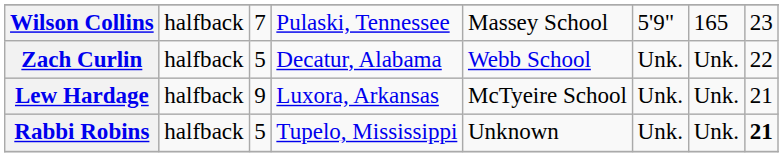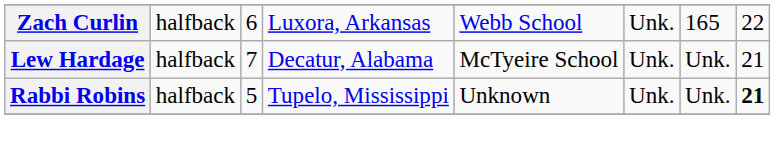 <table class="wikitable sortable plainrowheaders">
 <tr>
 </tr>
 <tr>
-<th scope="row"><a href='#'>Wilson Collins</a></th>
-<td>halfback</td>
-<td>7</td>
-<td><a href='#'>Pulaski, Tennessee</a></td>
-<td>Massey School</td>
-<td>5'9"</td>
-<td>165</td>
-<td>23</td>
-</tr>
-<tr>
 <th scope="row"><a href='#'>Zach Curlin</a></th>
 <td>halfback</td>
-<td>5</td>
-<td><a href='#'>Decatur, Alabama</a></td>
+<td>6</td>
+<td><a href='#'>Luxora, Arkansas</a></td>
 <td><a href='#'>Webb School</a></td>
 <td>Unk.</td>
-<td>Unk.</td>
+<td>165</td>
 <td>22</td>
 </tr>
 <tr>
 <th scope="row"><a href='#'>Lew Hardage</a></th>
 <td>halfback</td>
-<td>9</td>
-<td><a href='#'>Luxora, Arkansas</a></td>
+<td>7</td>
+<td><a href='#'>Decatur, Alabama</a></td>
 <td>McTyeire School</td>
 <td>Unk.</td>
 <td>Unk.</td>
 <td>21</td>
 </tr>
 <tr>
 <th scope="row"><a href='#'>Rabbi Robins</a></th>
 <td>halfback</td>
 <td>5</td>
 <td><a href='#'>Tupelo, Mississippi</a></td>
 <td>Unknown</td>
 <td>Unk.</td>
 <td>Unk.</td>
 <td><strong>21</strong></td>
 </tr>
 <tr>
 </tr>
 </table>
